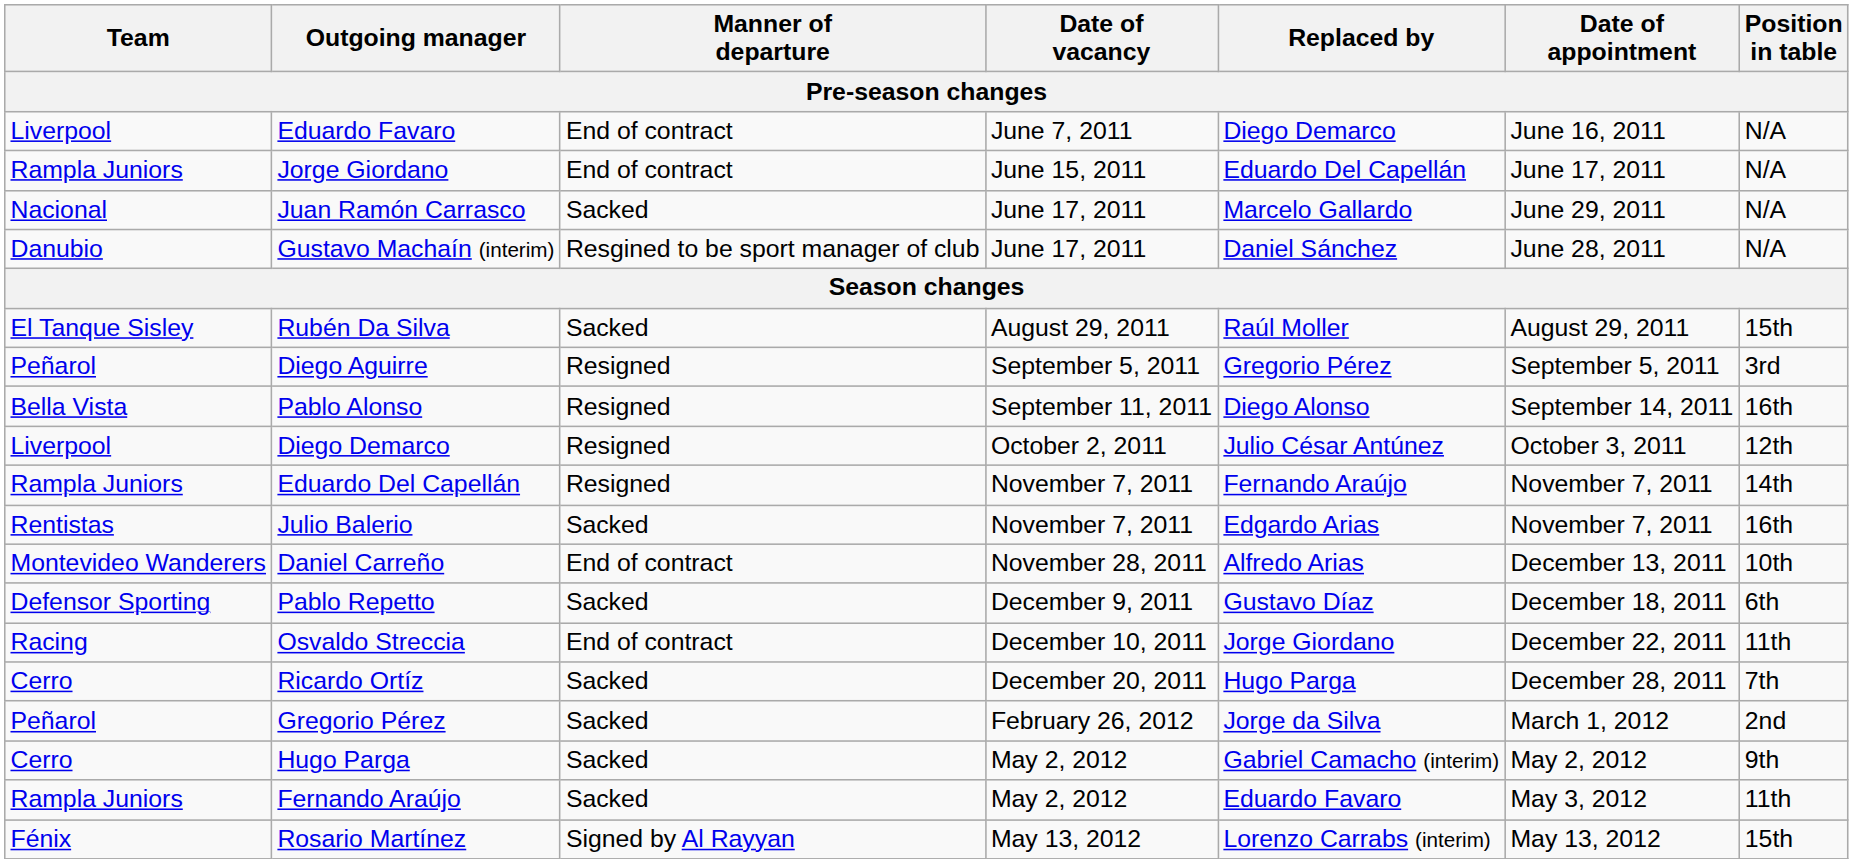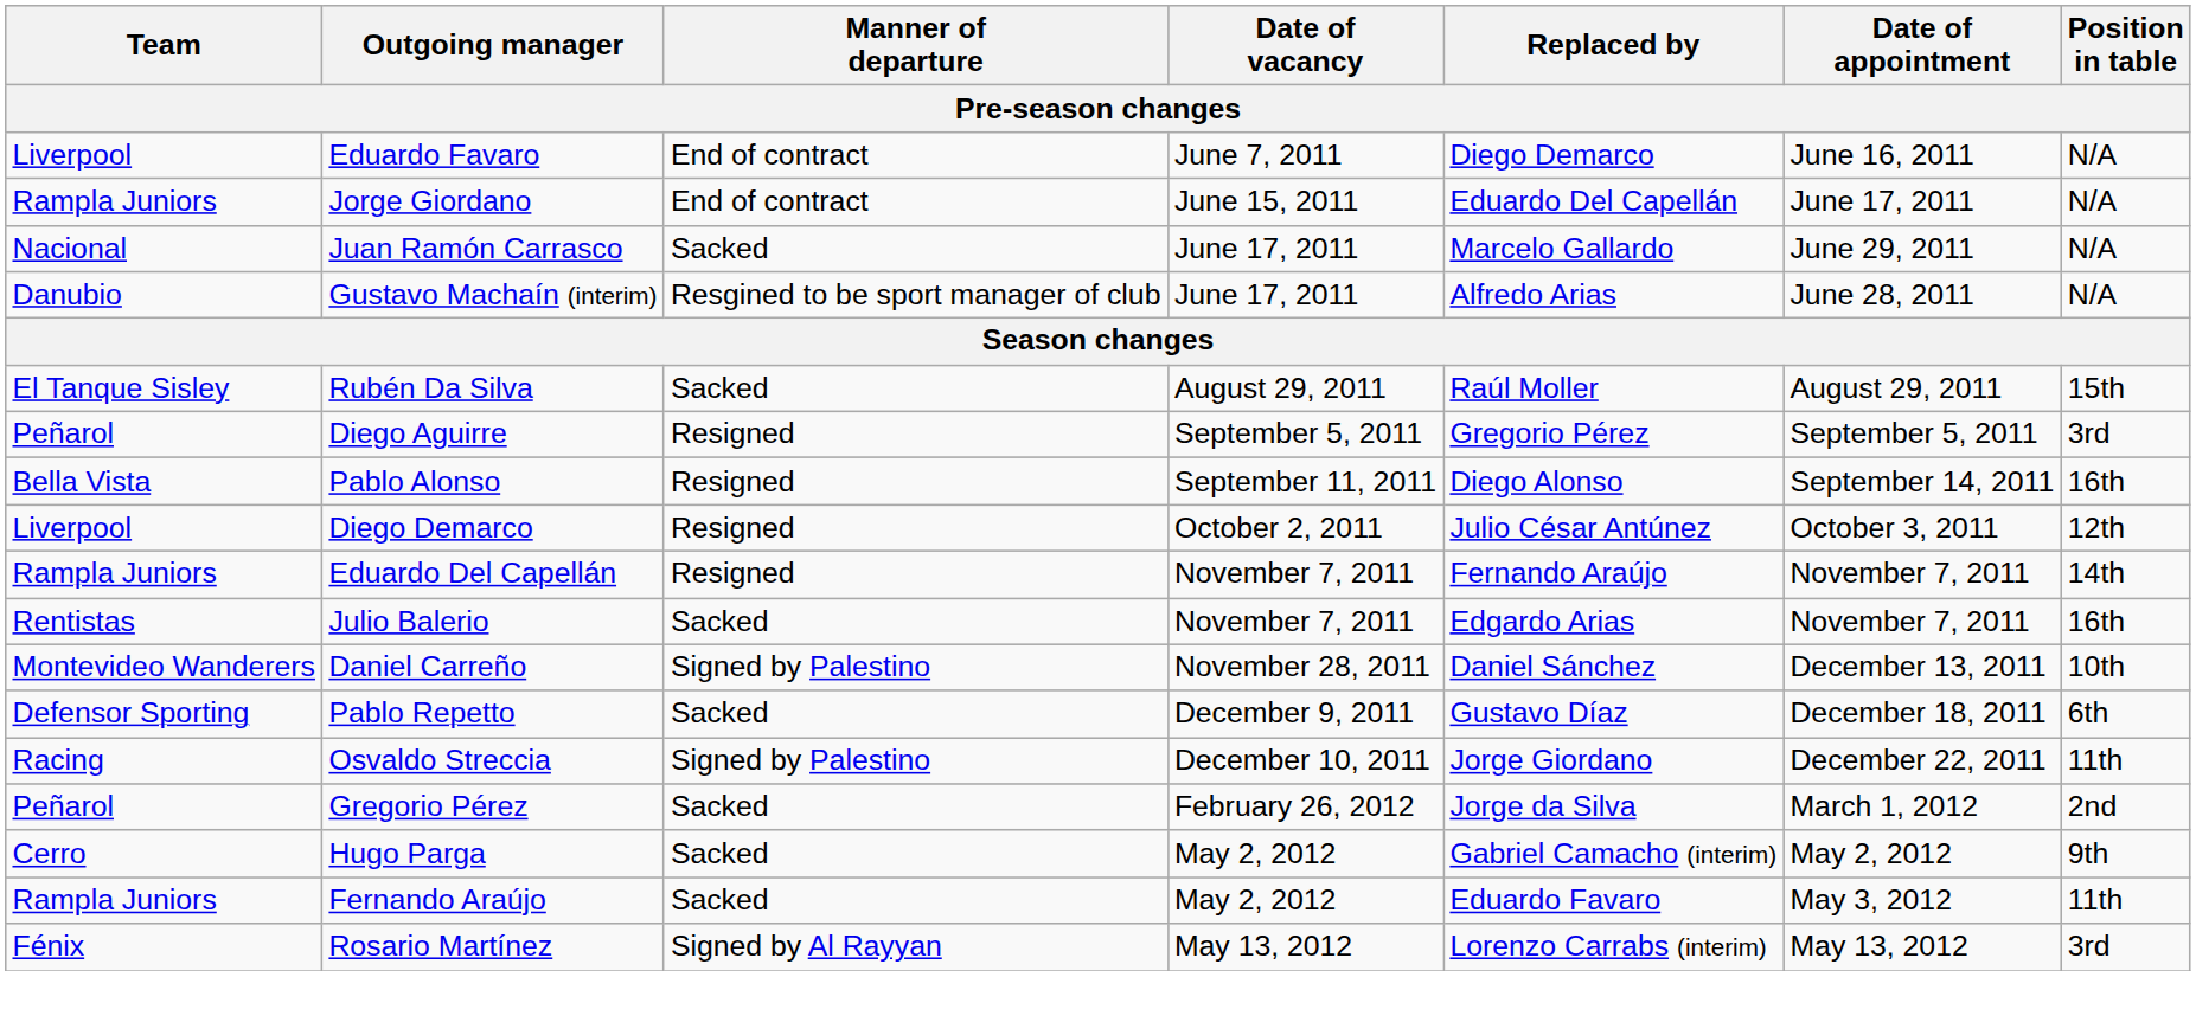 <table class="wikitable">
 <tr>
 <th>Team</th>
 <th>Outgoing manager</th>
 <th>Manner of<br>departure</th>
 <th>Date of<br>vacancy</th>
 <th>Replaced by</th>
 <th>Date of<br>appointment</th>
 <th>Position<br>in table</th>
 </tr>
 <tr>
 <th colspan=7>Pre-season changes</th>
 </tr>
 <tr>
 <td><a href='#'>Liverpool</a></td>
 <td><a href='#'>Eduardo Favaro</a></td>
 <td>End of contract</td>
 <td>June 7, 2011</td>
 <td><a href='#'>Diego Demarco</a></td>
 <td>June 16, 2011</td>
 <td>N/A</td>
 </tr>
 <tr>
 <td><a href='#'>Rampla Juniors</a></td>
 <td><a href='#'>Jorge Giordano</a></td>
 <td>End of contract</td>
 <td>June 15, 2011</td>
 <td><a href='#'>Eduardo Del Capellán</a></td>
 <td>June 17, 2011</td>
 <td>N/A</td>
 </tr>
 <tr>
 <td><a href='#'>Nacional</a></td>
 <td><a href='#'>Juan Ramón Carrasco</a></td>
 <td>Sacked</td>
 <td>June 17, 2011</td>
 <td><a href='#'>Marcelo Gallardo</a></td>
 <td>June 29, 2011</td>
 <td>N/A</td>
 </tr>
 <tr>
 <td><a href='#'>Danubio</a></td>
 <td><a href='#'>Gustavo Machaín</a> <small>(interim)</small></td>
 <td>Resgined to be sport manager of club</td>
 <td>June 17, 2011</td>
-<td><a href='#'>Daniel Sánchez</a></td>
+<td><a href='#'>Alfredo Arias</a></td>
 <td>June 28, 2011</td>
 <td>N/A</td>
 </tr>
 <tr>
 <th colspan=7>Season changes</th>
 </tr>
 <tr>
 <td><a href='#'>El Tanque Sisley</a></td>
 <td><a href='#'>Rubén Da Silva</a></td>
 <td>Sacked</td>
 <td>August 29, 2011</td>
 <td><a href='#'>Raúl Moller</a></td>
 <td>August 29, 2011</td>
 <td>15th</td>
 </tr>
 <tr>
 <td><a href='#'>Peñarol</a></td>
 <td><a href='#'>Diego Aguirre</a></td>
 <td>Resigned</td>
 <td>September 5, 2011</td>
 <td><a href='#'>Gregorio Pérez</a></td>
 <td>September 5, 2011</td>
 <td>3rd</td>
 </tr>
 <tr>
 <td><a href='#'>Bella Vista</a></td>
 <td><a href='#'>Pablo Alonso</a></td>
 <td>Resigned</td>
 <td>September 11, 2011</td>
 <td><a href='#'>Diego Alonso</a></td>
 <td>September 14, 2011</td>
 <td>16th</td>
 </tr>
 <tr>
 <td><a href='#'>Liverpool</a></td>
 <td><a href='#'>Diego Demarco</a></td>
 <td>Resigned</td>
 <td>October 2, 2011</td>
 <td><a href='#'>Julio César Antúnez</a></td>
 <td>October 3, 2011</td>
 <td>12th</td>
 </tr>
 <tr>
 <td><a href='#'>Rampla Juniors</a></td>
 <td><a href='#'>Eduardo Del Capellán</a></td>
 <td>Resigned</td>
 <td>November 7, 2011</td>
 <td><a href='#'>Fernando Araújo</a></td>
 <td>November 7, 2011</td>
 <td>14th</td>
 </tr>
 <tr>
 <td><a href='#'>Rentistas</a></td>
 <td><a href='#'>Julio Balerio</a></td>
 <td>Sacked</td>
 <td>November 7, 2011</td>
 <td><a href='#'>Edgardo Arias</a></td>
 <td>November 7, 2011</td>
 <td>16th</td>
 </tr>
 <tr>
 <td><a href='#'>Montevideo Wanderers</a></td>
 <td><a href='#'>Daniel Carreño</a></td>
-<td>End of contract</td>
+<td>Signed by <a href='#'>Palestino</a></td>
 <td>November 28, 2011</td>
-<td><a href='#'>Alfredo Arias</a></td>
+<td><a href='#'>Daniel Sánchez</a></td>
 <td>December 13, 2011</td>
 <td>10th</td>
 </tr>
 <tr>
 <td><a href='#'>Defensor Sporting</a></td>
 <td><a href='#'>Pablo Repetto</a></td>
 <td>Sacked</td>
 <td>December 9, 2011</td>
 <td><a href='#'>Gustavo Díaz</a></td>
 <td>December 18, 2011</td>
 <td>6th</td>
 </tr>
 <tr>
 <td><a href='#'>Racing</a></td>
 <td><a href='#'>Osvaldo Streccia</a></td>
-<td>End of contract</td>
+<td>Signed by <a href='#'>Palestino</a></td>
 <td>December 10, 2011</td>
 <td><a href='#'>Jorge Giordano</a></td>
 <td>December 22, 2011</td>
 <td>11th</td>
-</tr>
-<tr>
-<td><a href='#'>Cerro</a></td>
-<td><a href='#'>Ricardo Ortíz</a></td>
-<td>Sacked</td>
-<td>December 20, 2011</td>
-<td><a href='#'>Hugo Parga</a></td>
-<td>December 28, 2011</td>
-<td>7th</td>
 </tr>
 <tr>
 <td><a href='#'>Peñarol</a></td>
 <td><a href='#'>Gregorio Pérez</a></td>
 <td>Sacked</td>
 <td>February 26, 2012</td>
 <td><a href='#'>Jorge da Silva</a></td>
 <td>March 1, 2012</td>
 <td>2nd</td>
 </tr>
 <tr>
 <td><a href='#'>Cerro</a></td>
 <td><a href='#'>Hugo Parga</a></td>
 <td>Sacked</td>
 <td>May 2, 2012</td>
 <td><a href='#'>Gabriel Camacho</a> <small>(interim)</small></td>
 <td>May 2, 2012</td>
 <td>9th</td>
 </tr>
 <tr>
 <td><a href='#'>Rampla Juniors</a></td>
 <td><a href='#'>Fernando Araújo</a></td>
 <td>Sacked</td>
 <td>May 2, 2012</td>
 <td><a href='#'>Eduardo Favaro</a></td>
 <td>May 3, 2012</td>
 <td>11th</td>
 </tr>
 <tr>
 <td><a href='#'>Fénix</a></td>
 <td><a href='#'>Rosario Martínez</a></td>
 <td>Signed by <a href='#'>Al Rayyan</a></td>
 <td>May 13, 2012</td>
 <td><a href='#'>Lorenzo Carrabs</a> <small>(interim)</small></td>
 <td>May 13, 2012</td>
-<td>15th</td>
+<td>3rd</td>
 </tr>
 </table>
